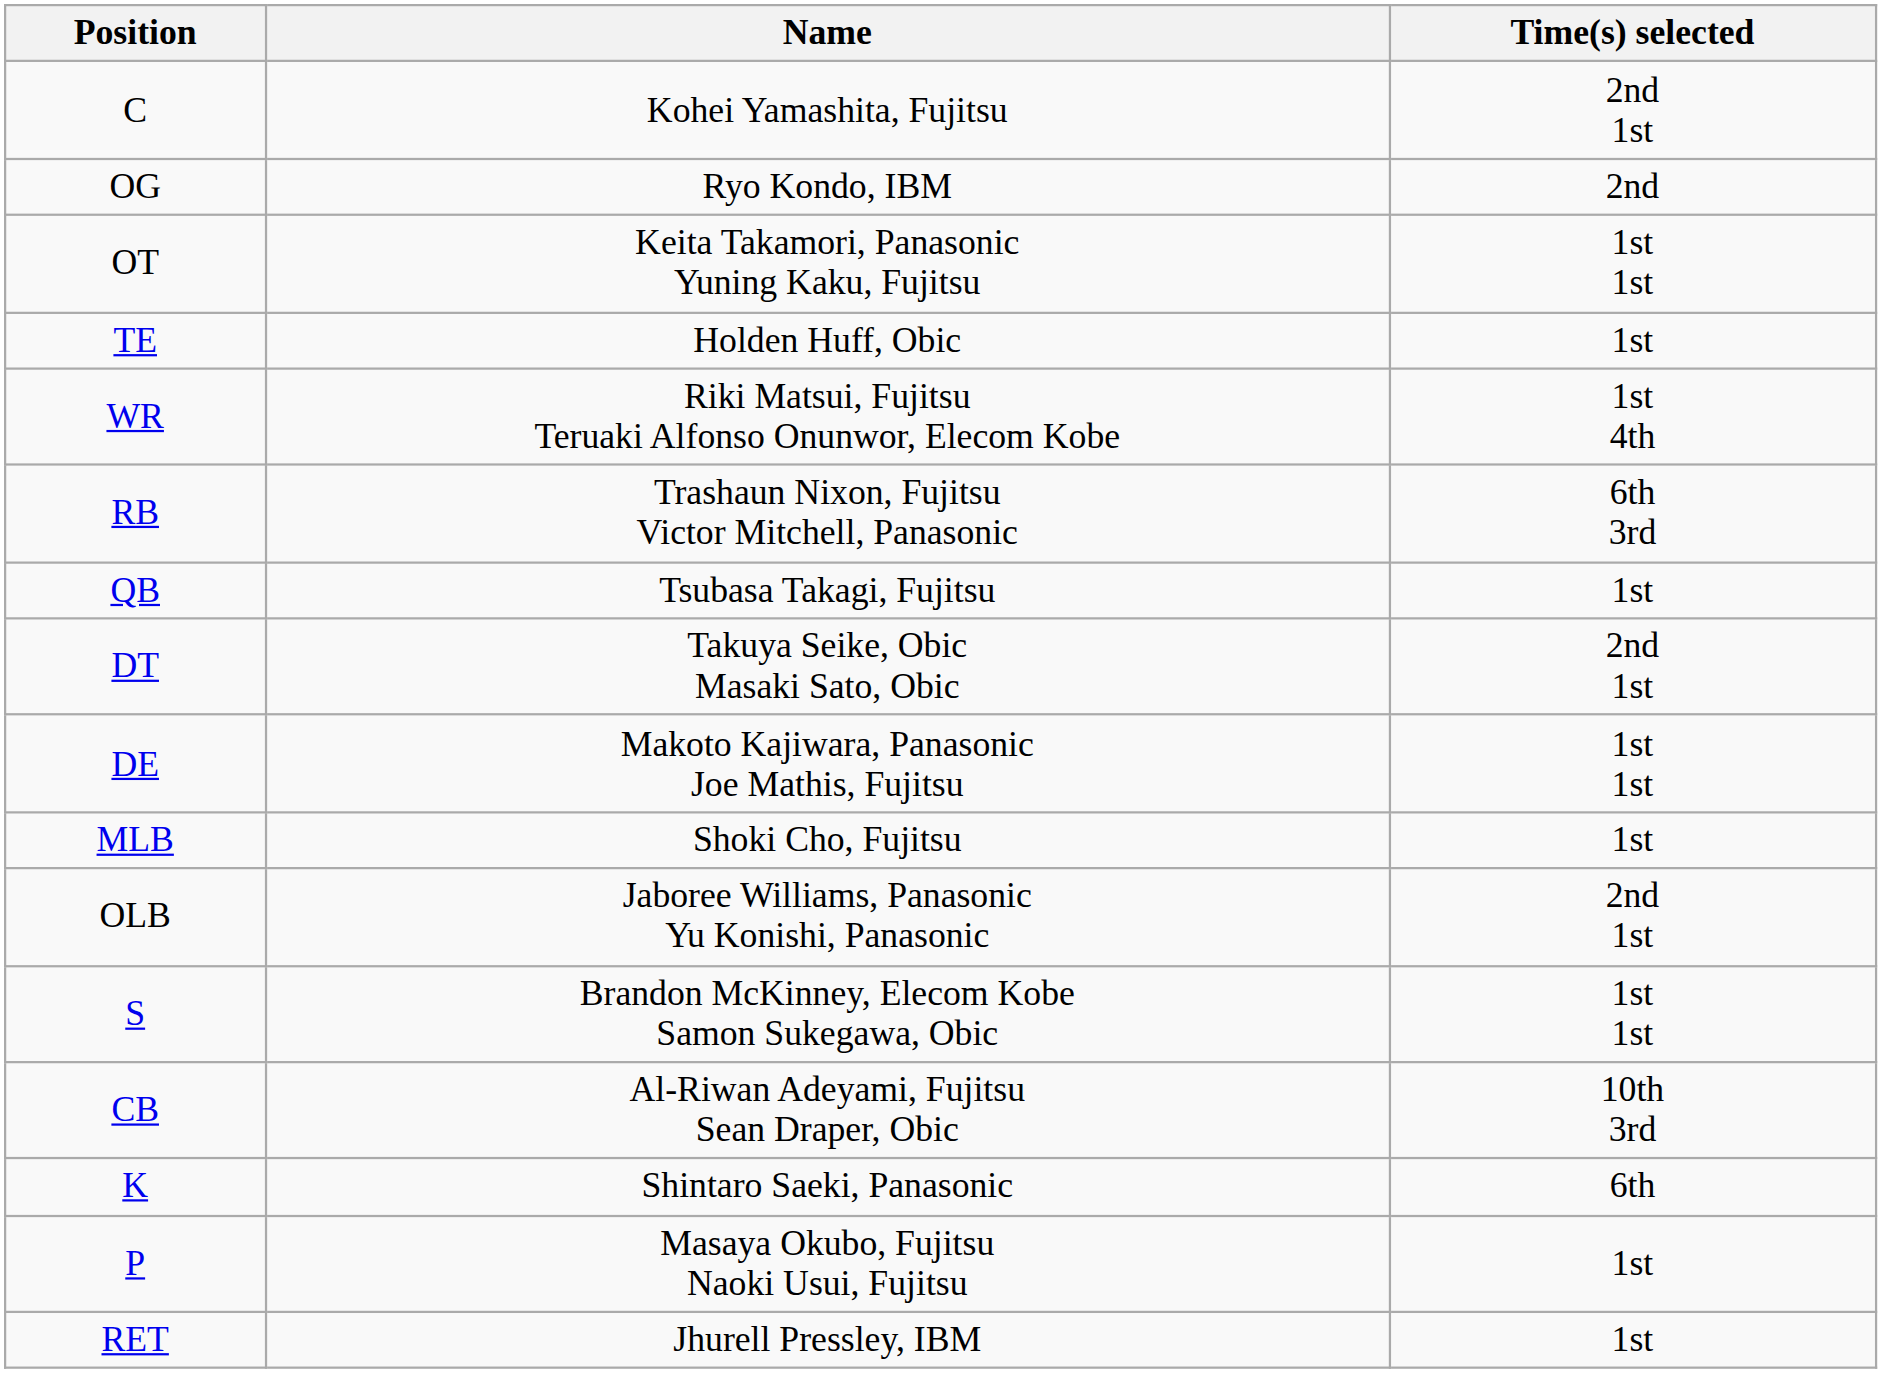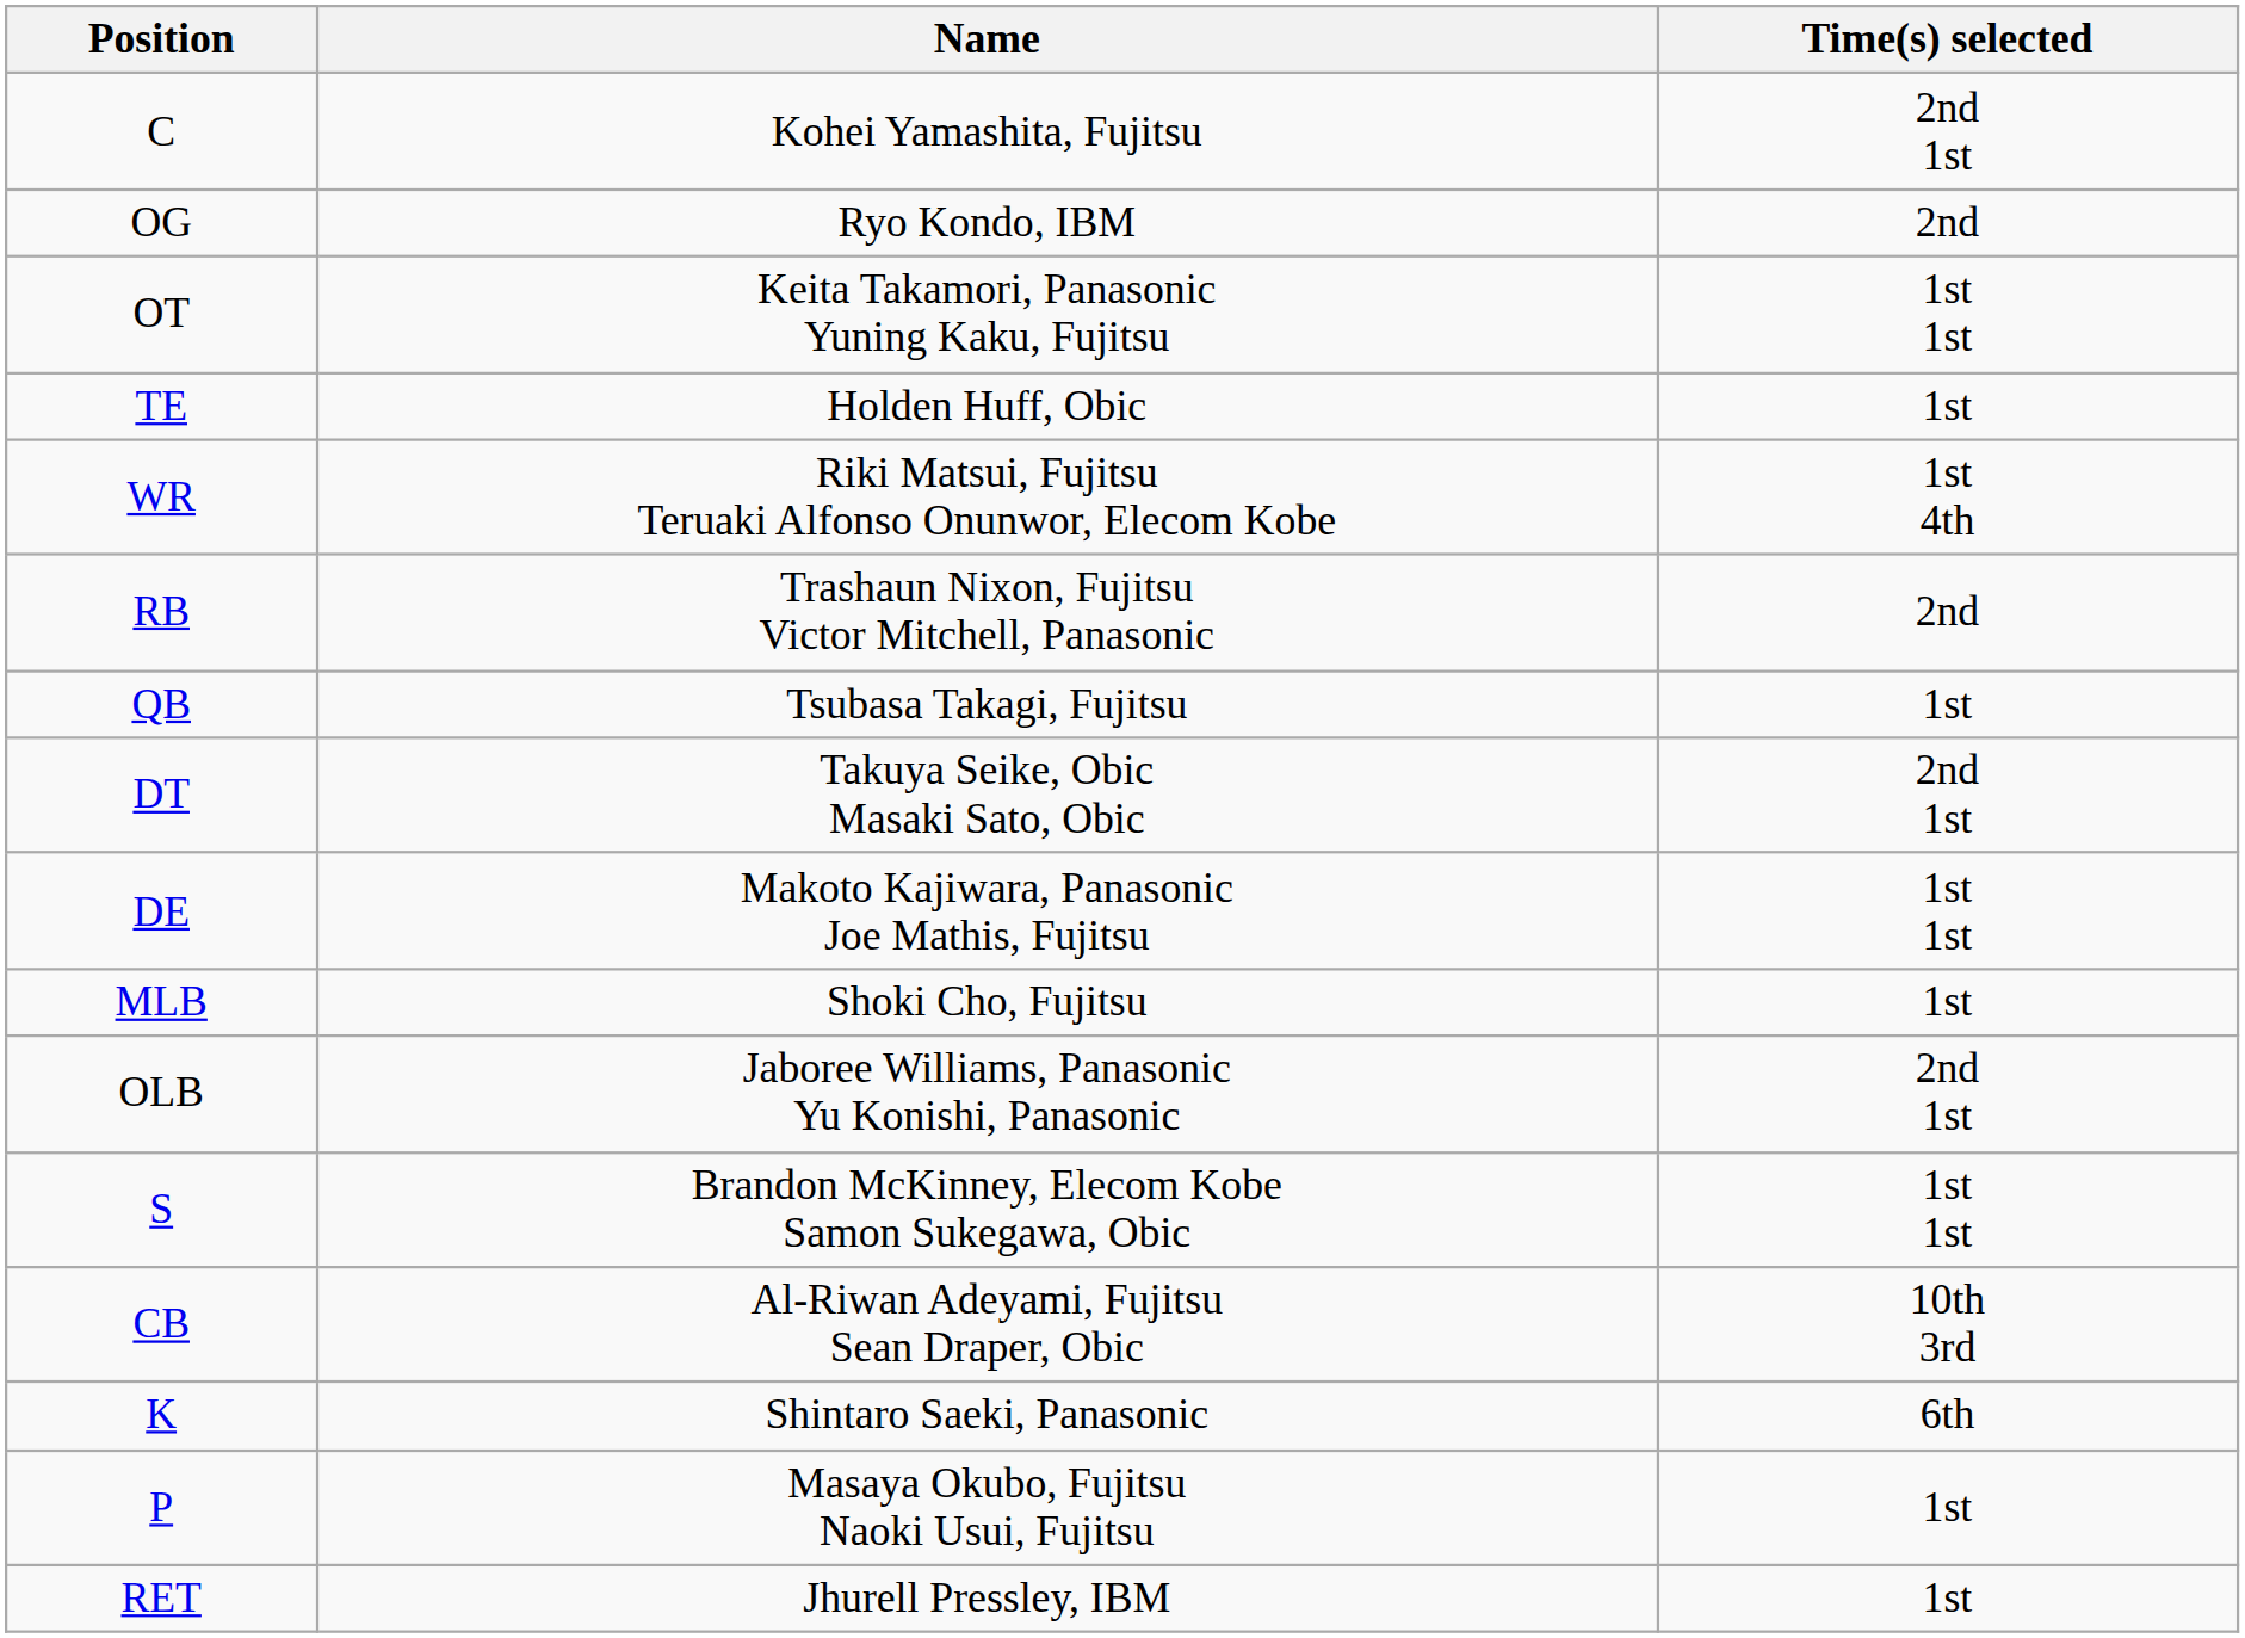 <table class="wikitable" style="text-align:Center;width:95%;">
 <tr>
 <th>Position</th>
 <th>Name</th>
 <th>Time(s) selected</th>
 </tr>
 <tr>
 <td>C</td>
 <td>Kohei Yamashita, Fujitsu</td>
 <td>2nd<br>1st</td>
 </tr>
 <tr>
 <td>OG</td>
 <td>Ryo Kondo, IBM</td>
 <td>2nd</td>
 </tr>
 <tr>
 <td>OT</td>
 <td>Keita Takamori, Panasonic<br>Yuning Kaku, Fujitsu</td>
 <td>1st<br>1st</td>
 </tr>
 <tr>
 <td><a href='#'>TE</a></td>
 <td>Holden Huff, Obic</td>
 <td>1st</td>
 </tr>
 <tr>
 <td><a href='#'>WR</a></td>
 <td>Riki Matsui, Fujitsu<br>Teruaki Alfonso Onunwor, Elecom Kobe</td>
 <td>1st<br>4th</td>
 </tr>
 <tr>
 <td><a href='#'>RB</a></td>
 <td>Trashaun Nixon, Fujitsu<br>Victor Mitchell, Panasonic</td>
-<td>6th<br>3rd</td>
+<td>2nd</td>
 </tr>
 <tr>
 <td><a href='#'>QB</a></td>
 <td>Tsubasa Takagi, Fujitsu</td>
 <td>1st</td>
 </tr>
 <tr>
 <td><a href='#'>DT</a></td>
 <td>Takuya Seike, Obic<br>Masaki Sato, Obic</td>
 <td>2nd<br>1st</td>
 </tr>
 <tr>
 <td><a href='#'>DE</a></td>
 <td>Makoto Kajiwara, Panasonic<br>Joe Mathis, Fujitsu</td>
 <td>1st<br>1st</td>
 </tr>
 <tr>
 <td><a href='#'>MLB</a></td>
 <td>Shoki Cho, Fujitsu</td>
 <td>1st</td>
 </tr>
 <tr>
 <td>OLB</td>
 <td>Jaboree Williams, Panasonic<br>Yu Konishi, Panasonic</td>
 <td>2nd<br>1st</td>
 </tr>
 <tr>
 <td><a href='#'>S</a></td>
 <td>Brandon McKinney, Elecom Kobe<br>Samon Sukegawa, Obic</td>
 <td>1st<br>1st</td>
 </tr>
 <tr>
 <td><a href='#'>CB</a></td>
 <td>Al-Riwan Adeyami, Fujitsu<br>Sean Draper, Obic</td>
 <td>10th<br>3rd</td>
 </tr>
 <tr>
 <td><a href='#'>K</a></td>
 <td>Shintaro Saeki, Panasonic</td>
 <td>6th</td>
 </tr>
 <tr>
 <td><a href='#'>P</a></td>
 <td>Masaya Okubo, Fujitsu<br>Naoki Usui, Fujitsu</td>
 <td>1st</td>
 </tr>
 <tr>
 <td><a href='#'>RET</a></td>
 <td>Jhurell Pressley, IBM</td>
 <td>1st</td>
 </tr>
 </table>
